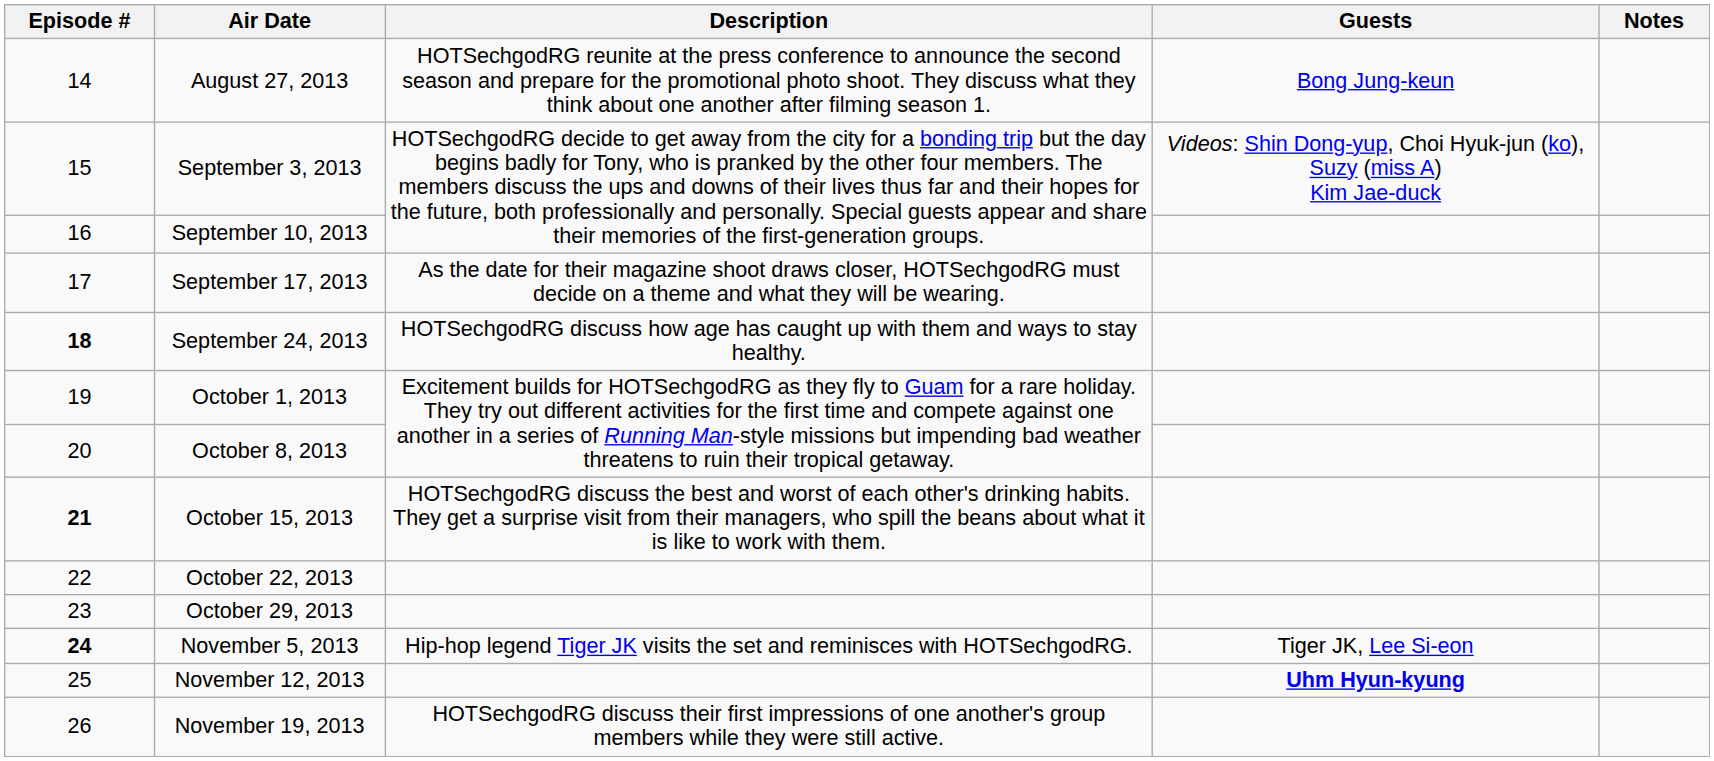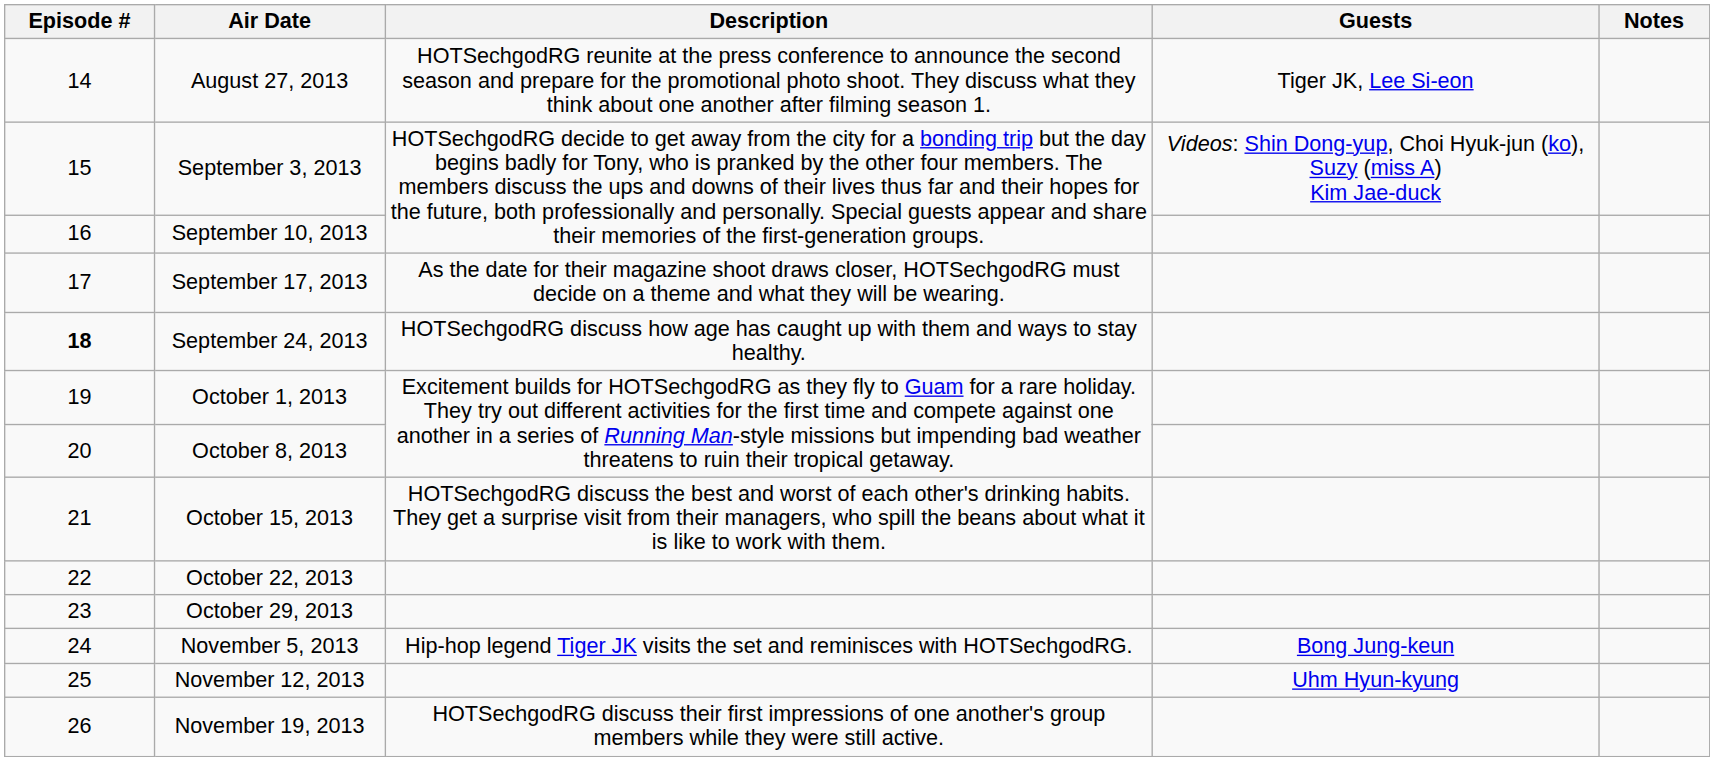 <table class="wikitable" width=100% style="text-align:center" bgcolor="#CCCCCC">
 <tr>
 <th width="30">Episode #</th>
 <th width="100">Air Date</th>
 <th width="350">Description</th>
 <th width="200">Guests</th>
 <th width="40">Notes</th>
 </tr>
 <tr>
 <td>14</td>
 <td>August 27, 2013</td>
 <td>HOTSechgodRG reunite at the press conference to announce the second season and prepare for the promotional photo shoot. They discuss what they think about one another after filming season 1.</td>
-<td><a href='#'>Bong Jung-keun</a></td>
+<td>Tiger JK, <a href='#'>Lee Si-eon</a></td>
 <td></td>
 </tr>
 <tr>
 <td>15</td>
 <td>September 3, 2013</td>
 <td rowspan="2">HOTSechgodRG decide to get away from the city for a <a href='#'>bonding trip</a> but the day begins badly for Tony, who is pranked by the other four members. The members discuss the ups and downs of their lives thus far and their hopes for the future, both professionally and personally. Special guests appear and share their memories of the first-generation groups.</td>
 <td><em>Videos</em>: <a href='#'>Shin Dong-yup</a>, Choi Hyuk-jun (<a href='#'>ko</a>), <a href='#'>Suzy</a> (<a href='#'>miss A</a>)<br><a href='#'>Kim Jae-duck</a></td>
 <td></td>
 </tr>
 <tr>
 <td>16</td>
 <td>September 10, 2013</td>
 <td></td>
 <td></td>
 </tr>
 <tr>
 <td>17</td>
 <td>September 17, 2013</td>
 <td>As the date for their magazine shoot draws closer, HOTSechgodRG must decide on a theme and what they will be wearing.</td>
 <td></td>
 <td></td>
 </tr>
 <tr>
 <td><strong>18</strong></td>
 <td>September 24, 2013</td>
 <td>HOTSechgodRG discuss how age has caught up with them and ways to stay healthy.</td>
 <td></td>
 <td></td>
 </tr>
 <tr>
 <td>19</td>
 <td>October 1, 2013</td>
 <td rowspan="2">Excitement builds for HOTSechgodRG as they fly to <a href='#'>Guam</a> for a rare holiday. They try out different activities for the first time and compete against one another in a series of <em><a href='#'>Running Man</a></em>-style missions but impending bad weather threatens to ruin their tropical getaway.</td>
 <td></td>
 <td></td>
 </tr>
 <tr>
 <td>20</td>
 <td>October 8, 2013</td>
 <td></td>
 <td></td>
 </tr>
 <tr>
-<td><strong>21</strong></td>
+<td>21</td>
 <td>October 15, 2013</td>
 <td>HOTSechgodRG discuss the best and worst of each other's drinking habits. They get a surprise visit from their managers, who spill the beans about what it is like to work with them.</td>
 <td></td>
 <td></td>
 </tr>
 <tr>
 <td>22</td>
 <td>October 22, 2013</td>
 <td></td>
 <td></td>
 <td></td>
 </tr>
 <tr>
 <td>23</td>
 <td>October 29, 2013</td>
 <td></td>
 <td></td>
 <td></td>
 </tr>
 <tr>
-<td><strong>24</strong></td>
+<td>24</td>
 <td>November 5, 2013</td>
 <td>Hip-hop legend <a href='#'>Tiger JK</a> visits the set and reminisces with HOTSechgodRG.</td>
-<td>Tiger JK, <a href='#'>Lee Si-eon</a></td>
+<td><a href='#'>Bong Jung-keun</a></td>
 <td></td>
 </tr>
 <tr>
 <td>25</td>
 <td>November 12, 2013</td>
 <td></td>
-<td><strong><a href='#'>Uhm Hyun-kyung</a></strong></td>
+<td><a href='#'>Uhm Hyun-kyung</a></td>
 <td></td>
 </tr>
 <tr>
 <td>26</td>
 <td>November 19, 2013</td>
 <td>HOTSechgodRG discuss their first impressions of one another's group members while they were still active.</td>
 <td></td>
 <td></td>
 </tr>
 </table>
